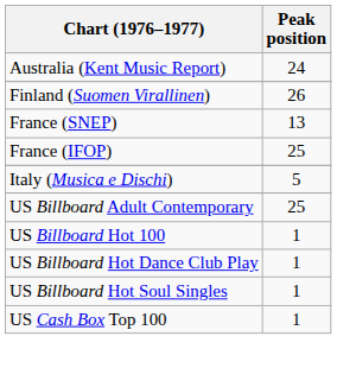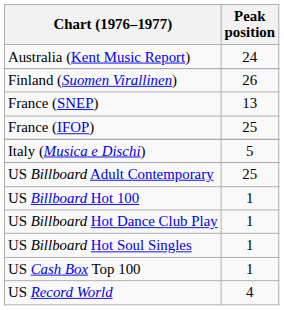 <table class="wikitable sortable">
 <tr>
 <th>Chart (1976–1977)</th>
 <th>Peak<br>position</th>
 </tr>
 <tr>
 <td>Australia (<a href='#'>Kent Music Report</a>)</td>
 <td align="center">24</td>
 </tr>
 <tr>
 </tr>
 <tr>
 </tr>
 <tr>
 </tr>
 <tr>
 <td>Finland (<a href='#'><em>Suomen Virallinen</em></a>)</td>
 <td style="text-align:center;">26</td>
 </tr>
 <tr>
 <td>France (<a href='#'>SNEP</a>)</td>
 <td style="text-align:center;">13</td>
 </tr>
 <tr>
 <td>France (<a href='#'>IFOP</a>)</td>
 <td align="center">25</td>
 </tr>
 <tr>
 </tr>
 <tr>
 </tr>
 <tr>
 <td>Italy (<em><a href='#'>Musica e Dischi</a></em>)</td>
 <td align="center">5</td>
 </tr>
 <tr>
 </tr>
 <tr>
 </tr>
 <tr>
 </tr>
 <tr>
 </tr>
 <tr>
 </tr>
 <tr>
 </tr>
 <tr>
 <td>US <em>Billboard</em> <a href='#'>Adult Contemporary</a></td>
 <td align="center">25</td>
 </tr>
 <tr>
 <td>US <a href='#'><em>Billboard</em> Hot 100</a></td>
 <td align="center">1</td>
 </tr>
 <tr>
 <td>US <em>Billboard</em> <a href='#'>Hot Dance Club Play</a></td>
 <td align="center">1</td>
 </tr>
 <tr>
 <td>US <em>Billboard</em> <a href='#'>Hot Soul Singles</a></td>
 <td align="center">1</td>
 </tr>
 <tr>
 <td>US <em><a href='#'>Cash Box</a></em> Top 100</td>
 <td align="center">1</td>
 </tr>
+<tr>
+<td>US <em><a href='#'>Record World</a></em></td>
+<td align="center">4</td>
+</tr>
 </table>
